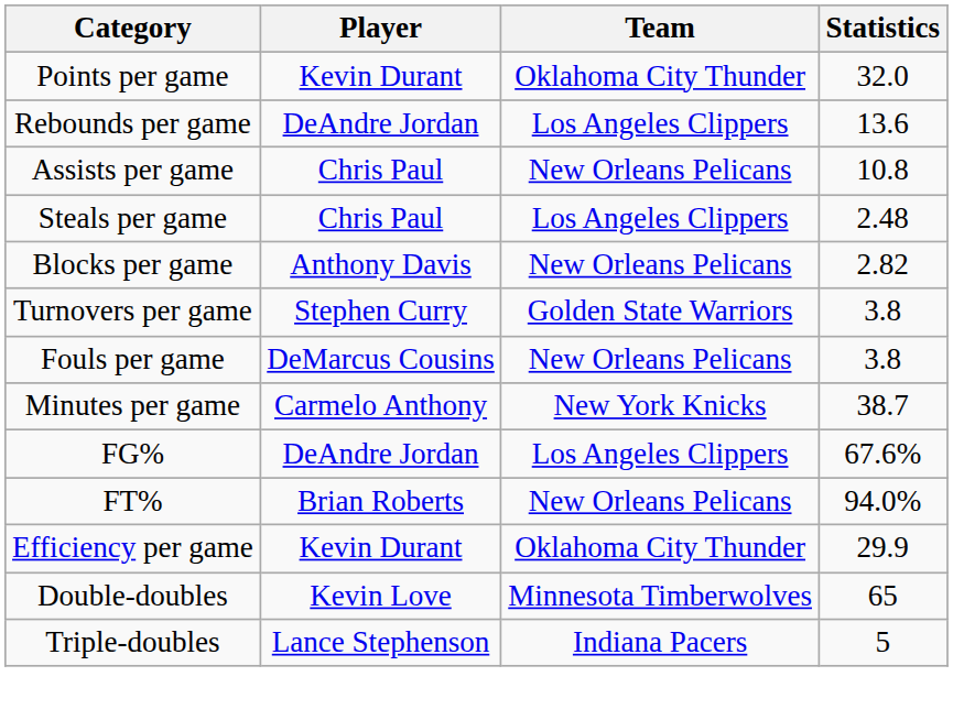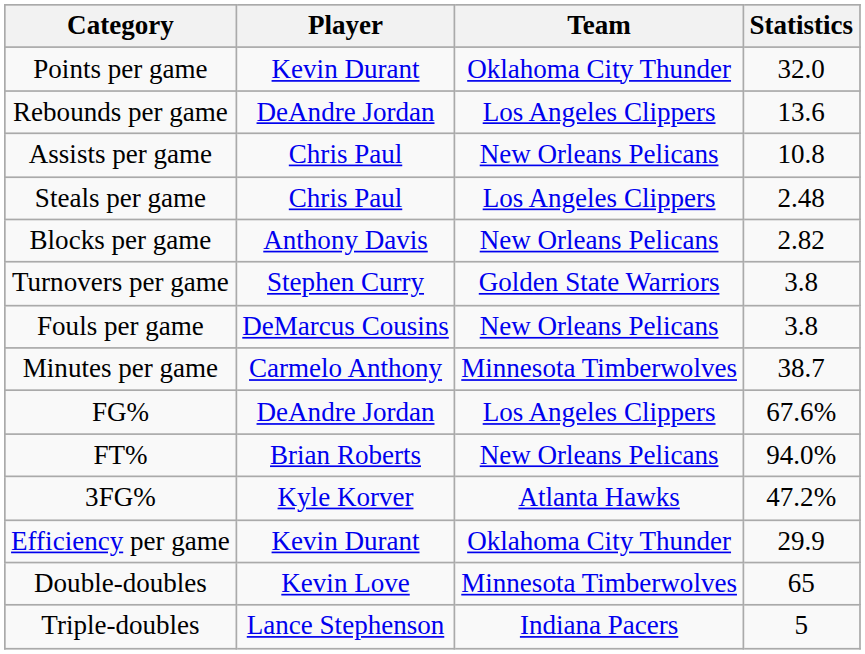 <table class="wikitable" style="text-align:center">
 <tr>
 <th>Category</th>
 <th>Player</th>
 <th>Team</th>
 <th>Statistics</th>
 </tr>
 <tr>
 <td>Points per game</td>
 <td><a href='#'>Kevin Durant</a></td>
 <td><a href='#'>Oklahoma City Thunder</a></td>
 <td>32.0</td>
 </tr>
 <tr>
 <td>Rebounds per game</td>
 <td><a href='#'>DeAndre Jordan</a></td>
 <td><a href='#'>Los Angeles Clippers</a></td>
 <td>13.6</td>
 </tr>
 <tr>
 <td>Assists per game</td>
 <td><a href='#'>Chris Paul</a></td>
 <td><a href='#'>New Orleans Pelicans</a></td>
 <td>10.8</td>
 </tr>
 <tr>
 <td>Steals per game</td>
 <td><a href='#'>Chris Paul</a></td>
 <td><a href='#'>Los Angeles Clippers</a></td>
 <td>2.48</td>
 </tr>
 <tr>
 <td>Blocks per game</td>
 <td><a href='#'>Anthony Davis</a></td>
 <td><a href='#'>New Orleans Pelicans</a></td>
 <td>2.82</td>
 </tr>
 <tr>
 <td>Turnovers per game</td>
 <td><a href='#'>Stephen Curry</a></td>
 <td><a href='#'>Golden State Warriors</a></td>
 <td>3.8</td>
 </tr>
 <tr>
 <td>Fouls per game</td>
 <td><a href='#'>DeMarcus Cousins</a></td>
 <td><a href='#'>New Orleans Pelicans</a></td>
 <td>3.8</td>
 </tr>
 <tr>
 <td>Minutes per game</td>
 <td><a href='#'>Carmelo Anthony</a></td>
-<td><a href='#'>New York Knicks</a></td>
+<td><a href='#'>Minnesota Timberwolves</a></td>
 <td>38.7</td>
 </tr>
 <tr>
 <td>FG%</td>
 <td><a href='#'>DeAndre Jordan</a></td>
 <td><a href='#'>Los Angeles Clippers</a></td>
 <td>67.6%</td>
 </tr>
 <tr>
 <td>FT%</td>
 <td><a href='#'>Brian Roberts</a></td>
 <td><a href='#'>New Orleans Pelicans</a></td>
 <td>94.0%</td>
+</tr>
+<tr>
+<td>3FG%</td>
+<td><a href='#'>Kyle Korver</a></td>
+<td><a href='#'>Atlanta Hawks</a></td>
+<td>47.2%</td>
 </tr>
 <tr>
 <td><a href='#'>Efficiency</a> per game</td>
 <td><a href='#'>Kevin Durant</a></td>
 <td><a href='#'>Oklahoma City Thunder</a></td>
 <td>29.9</td>
 </tr>
 <tr>
 <td>Double-doubles</td>
 <td><a href='#'>Kevin Love</a></td>
 <td><a href='#'>Minnesota Timberwolves</a></td>
 <td>65</td>
 </tr>
 <tr>
 <td>Triple-doubles</td>
 <td><a href='#'>Lance Stephenson</a></td>
 <td><a href='#'>Indiana Pacers</a></td>
 <td>5</td>
 </tr>
 </table>
